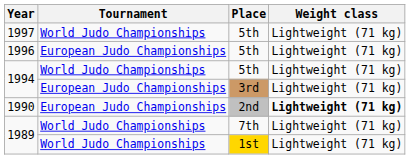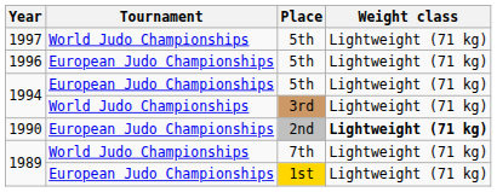 <table class=wikitable>
 <tr>
 <th>Year</th>
 <th>Tournament</th>
 <th>Place</th>
 <th>Weight class</th>
 </tr>
 <tr>
 <td>1997</td>
 <td><a href='#'>World Judo Championships</a></td>
 <td align="center">5th</td>
 <td>Lightweight (71 kg)</td>
 </tr>
 <tr>
 <td>1996</td>
 <td><a href='#'>European Judo Championships</a></td>
 <td align="center">5th</td>
 <td>Lightweight (71 kg)</td>
 </tr>
 <tr>
 <td rowspan=2>1994</td>
-<td><a href='#'>World Judo Championships</a></td>
+<td><a href='#'>European Judo Championships</a></td>
 <td align="center">5th</td>
 <td>Lightweight (71 kg)</td>
 </tr>
 <tr>
-<td><a href='#'>European Judo Championships</a></td>
+<td><a href='#'>World Judo Championships</a></td>
 <td bgcolor="cc9966" align="center">3rd</td>
 <td>Lightweight (71 kg)</td>
 </tr>
 <tr>
 <td>1990</td>
 <td><a href='#'>European Judo Championships</a></td>
 <td bgcolor="silver" align="center">2nd</td>
 <td><strong>Lightweight (71 kg)</strong></td>
 </tr>
 <tr>
 <td rowspan=2>1989</td>
 <td><a href='#'>World Judo Championships</a></td>
 <td align="center">7th</td>
 <td>Lightweight (71 kg)</td>
 </tr>
 <tr>
-<td><a href='#'>World Judo Championships</a></td>
+<td><a href='#'>European Judo Championships</a></td>
 <td bgcolor="gold" align="center">1st</td>
 <td>Lightweight (71 kg)</td>
 </tr>
 </table>
